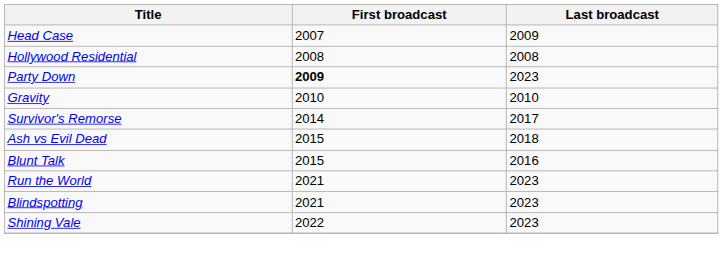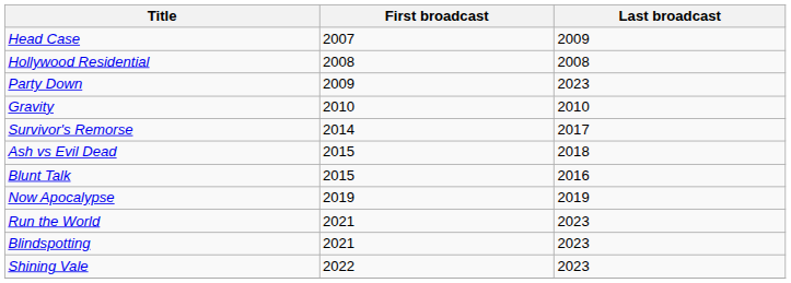 <table class="wikitable sortable" style="width:55%">
 <tr>
 <th>Title</th>
 <th>First broadcast</th>
 <th>Last broadcast</th>
 </tr>
 <tr>
 <td><em><a href='#'>Head Case</a></em></td>
 <td>2007</td>
 <td>2009</td>
 </tr>
 <tr>
 <td><em><a href='#'>Hollywood Residential</a></em></td>
 <td>2008</td>
 <td>2008</td>
 </tr>
 <tr>
 <td><em><a href='#'>Party Down</a></em></td>
-<td><strong>2009</strong></td>
+<td>2009</td>
 <td>2023</td>
 </tr>
 <tr>
 <td><em><a href='#'>Gravity</a></em></td>
 <td>2010</td>
 <td>2010</td>
 </tr>
 <tr>
 <td><em><a href='#'>Survivor's Remorse</a></em></td>
 <td>2014</td>
 <td>2017</td>
 </tr>
 <tr>
 <td><em><a href='#'>Ash vs Evil Dead</a></em></td>
 <td>2015</td>
 <td>2018</td>
 </tr>
 <tr>
 <td><em><a href='#'>Blunt Talk</a></em></td>
 <td>2015</td>
 <td>2016</td>
 </tr>
 <tr>
+<td><em><a href='#'>Now Apocalypse</a></em></td>
+<td>2019</td>
+<td>2019</td>
+</tr>
+<tr>
 <td><em><a href='#'>Run the World</a></em></td>
 <td>2021</td>
 <td>2023</td>
 </tr>
 <tr>
 <td><em><a href='#'>Blindspotting</a></em></td>
 <td>2021</td>
 <td>2023</td>
 </tr>
 <tr>
 <td><em><a href='#'>Shining Vale</a></em></td>
 <td>2022</td>
 <td>2023</td>
 </tr>
 <tr>
 </tr>
 </table>
